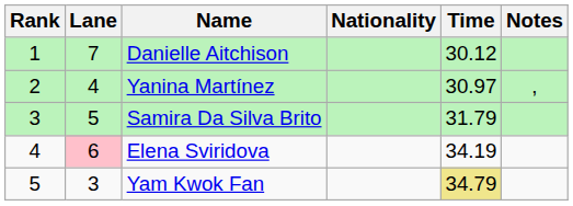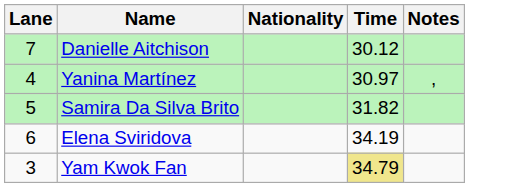 <table class="wikitable sortable" style="text-align:center">
 <tr>
-<th>Rank</th>
 <th>Lane</th>
 <th>Name</th>
 <th>Nationality</th>
 <th>Time</th>
 <th>Notes</th>
 </tr>
 <tr bgcolor=bbf3bb>
-<td>1</td>
 <td>7</td>
 <td align="left"><a href='#'>Danielle Aitchison</a></td>
 <td align="left"></td>
 <td>30.12</td>
 <td></td>
 </tr>
 <tr bgcolor=bbf3bb>
-<td>2</td>
 <td>4</td>
 <td align="left"><a href='#'>Yanina Martínez</a></td>
 <td align="left"></td>
 <td>30.97</td>
 <td>, </td>
 </tr>
 <tr bgcolor=bbf3bb>
-<td>3</td>
 <td>5</td>
 <td align="left"><a href='#'>Samira Da Silva Brito</a></td>
 <td align="left"></td>
-<td>31.79</td>
+<td>31.82</td>
 <td></td>
 </tr>
 <tr>
-<td>4</td>
-<td style="background: pink;">6</td>
+<td>6</td>
 <td align="left"><a href='#'>Elena Sviridova</a></td>
 <td align="left"></td>
 <td>34.19</td>
 <td></td>
 </tr>
 <tr>
-<td>5</td>
 <td>3</td>
 <td align="left"><a href='#'>Yam Kwok Fan</a></td>
 <td align="left"></td>
 <td style="background: khaki;">34.79</td>
 <td></td>
 </tr>
 </table>
